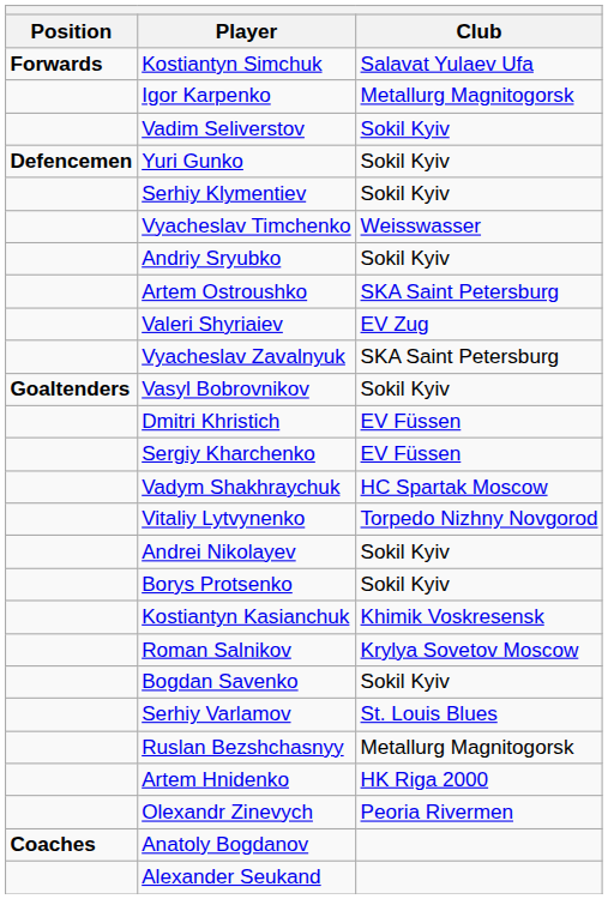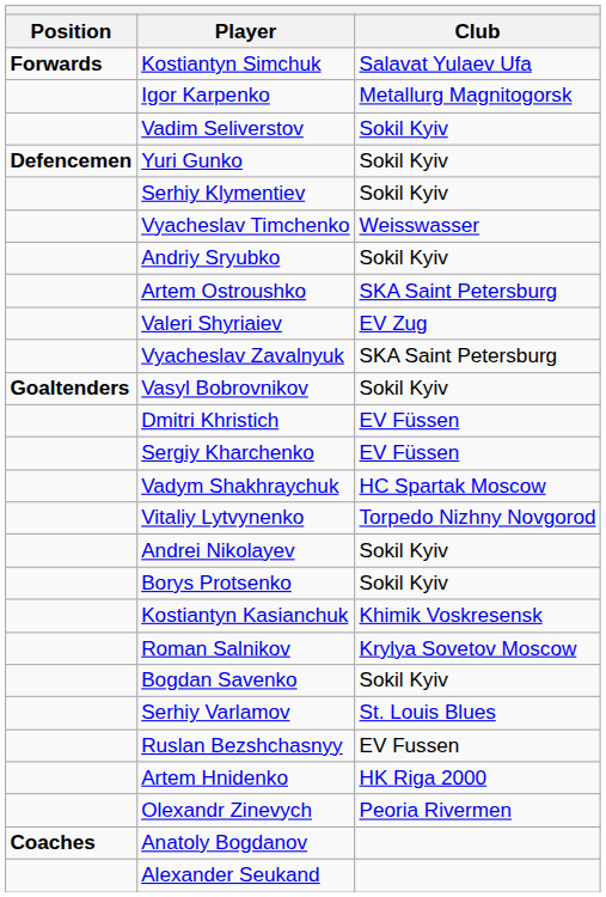 <table class=wikitable>
 <tr>
 <th colspan="7"></th>
 </tr>
 <tr>
 <th>Position</th>
 <th>Player</th>
 <th>Club</th>
 </tr>
 <tr>
 <td><strong>Forwards</strong></td>
 <td><a href='#'>Kostiantyn Simchuk</a></td>
 <td><a href='#'>Salavat Yulaev Ufa</a></td>
 </tr>
 <tr>
 <td></td>
 <td><a href='#'>Igor Karpenko</a></td>
 <td><a href='#'>Metallurg Magnitogorsk</a></td>
 </tr>
 <tr>
 <td></td>
 <td><a href='#'>Vadim Seliverstov</a></td>
 <td><a href='#'>Sokil Kyiv</a></td>
 </tr>
 <tr>
 <td><strong>Defencemen</strong></td>
 <td><a href='#'>Yuri Gunko</a></td>
 <td>Sokil Kyiv</td>
 </tr>
 <tr>
 <td></td>
 <td><a href='#'>Serhiy Klymentiev</a></td>
 <td>Sokil Kyiv</td>
 </tr>
 <tr>
 <td></td>
 <td><a href='#'>Vyacheslav Timchenko</a></td>
 <td><a href='#'>Weisswasser</a></td>
 </tr>
 <tr>
 <td></td>
 <td><a href='#'>Andriy Sryubko</a></td>
 <td>Sokil Kyiv</td>
 </tr>
 <tr>
 <td></td>
 <td><a href='#'>Artem Ostroushko</a></td>
 <td><a href='#'>SKA Saint Petersburg</a></td>
 </tr>
 <tr>
 <td></td>
 <td><a href='#'>Valeri Shyriaiev</a></td>
 <td><a href='#'>EV Zug</a></td>
 </tr>
 <tr>
 <td></td>
 <td><a href='#'>Vyacheslav Zavalnyuk</a></td>
 <td>SKA Saint Petersburg</td>
 </tr>
 <tr>
 <td><strong>Goaltenders</strong></td>
 <td><a href='#'>Vasyl Bobrovnikov</a></td>
 <td>Sokil Kyiv</td>
 </tr>
 <tr>
 <td></td>
 <td><a href='#'>Dmitri Khristich</a></td>
 <td><a href='#'>EV Füssen</a></td>
 </tr>
 <tr>
 <td></td>
 <td><a href='#'>Sergiy Kharchenko</a></td>
 <td><a href='#'>EV Füssen</a></td>
 </tr>
 <tr>
 <td></td>
 <td><a href='#'>Vadym Shakhraychuk</a></td>
 <td><a href='#'>HC Spartak Moscow</a></td>
 </tr>
 <tr>
 <td></td>
 <td><a href='#'>Vitaliy Lytvynenko</a></td>
 <td><a href='#'>Torpedo Nizhny Novgorod</a></td>
 </tr>
 <tr>
 <td></td>
 <td><a href='#'>Andrei Nikolayev</a></td>
 <td>Sokil Kyiv</td>
 </tr>
 <tr>
 <td></td>
 <td><a href='#'>Borys Protsenko</a></td>
 <td>Sokil Kyiv</td>
 </tr>
 <tr>
 <td></td>
 <td><a href='#'>Kostiantyn Kasianchuk</a></td>
 <td><a href='#'>Khimik Voskresensk</a></td>
 </tr>
 <tr>
 <td></td>
 <td><a href='#'>Roman Salnikov</a></td>
 <td><a href='#'>Krylya Sovetov Moscow</a></td>
 </tr>
 <tr>
 <td></td>
 <td><a href='#'>Bogdan Savenko</a></td>
 <td>Sokil Kyiv</td>
 </tr>
 <tr>
 <td></td>
 <td><a href='#'>Serhiy Varlamov</a></td>
 <td><a href='#'>St. Louis Blues</a></td>
 </tr>
 <tr>
 <td></td>
 <td><a href='#'>Ruslan Bezshchasnyy</a></td>
-<td>Metallurg Magnitogorsk</td>
+<td>EV Fussen</td>
 </tr>
 <tr>
 <td></td>
 <td><a href='#'>Artem Hnidenko</a></td>
 <td><a href='#'>HK Riga 2000</a></td>
 </tr>
 <tr>
 <td></td>
 <td><a href='#'>Olexandr Zinevych</a></td>
 <td><a href='#'>Peoria Rivermen</a></td>
 </tr>
 <tr>
 <td><strong>Coaches</strong></td>
 <td><a href='#'>Anatoly Bogdanov</a></td>
 <td></td>
 </tr>
 <tr>
 <td></td>
 <td><a href='#'>Alexander Seukand</a></td>
 <td></td>
 </tr>
 </table>
